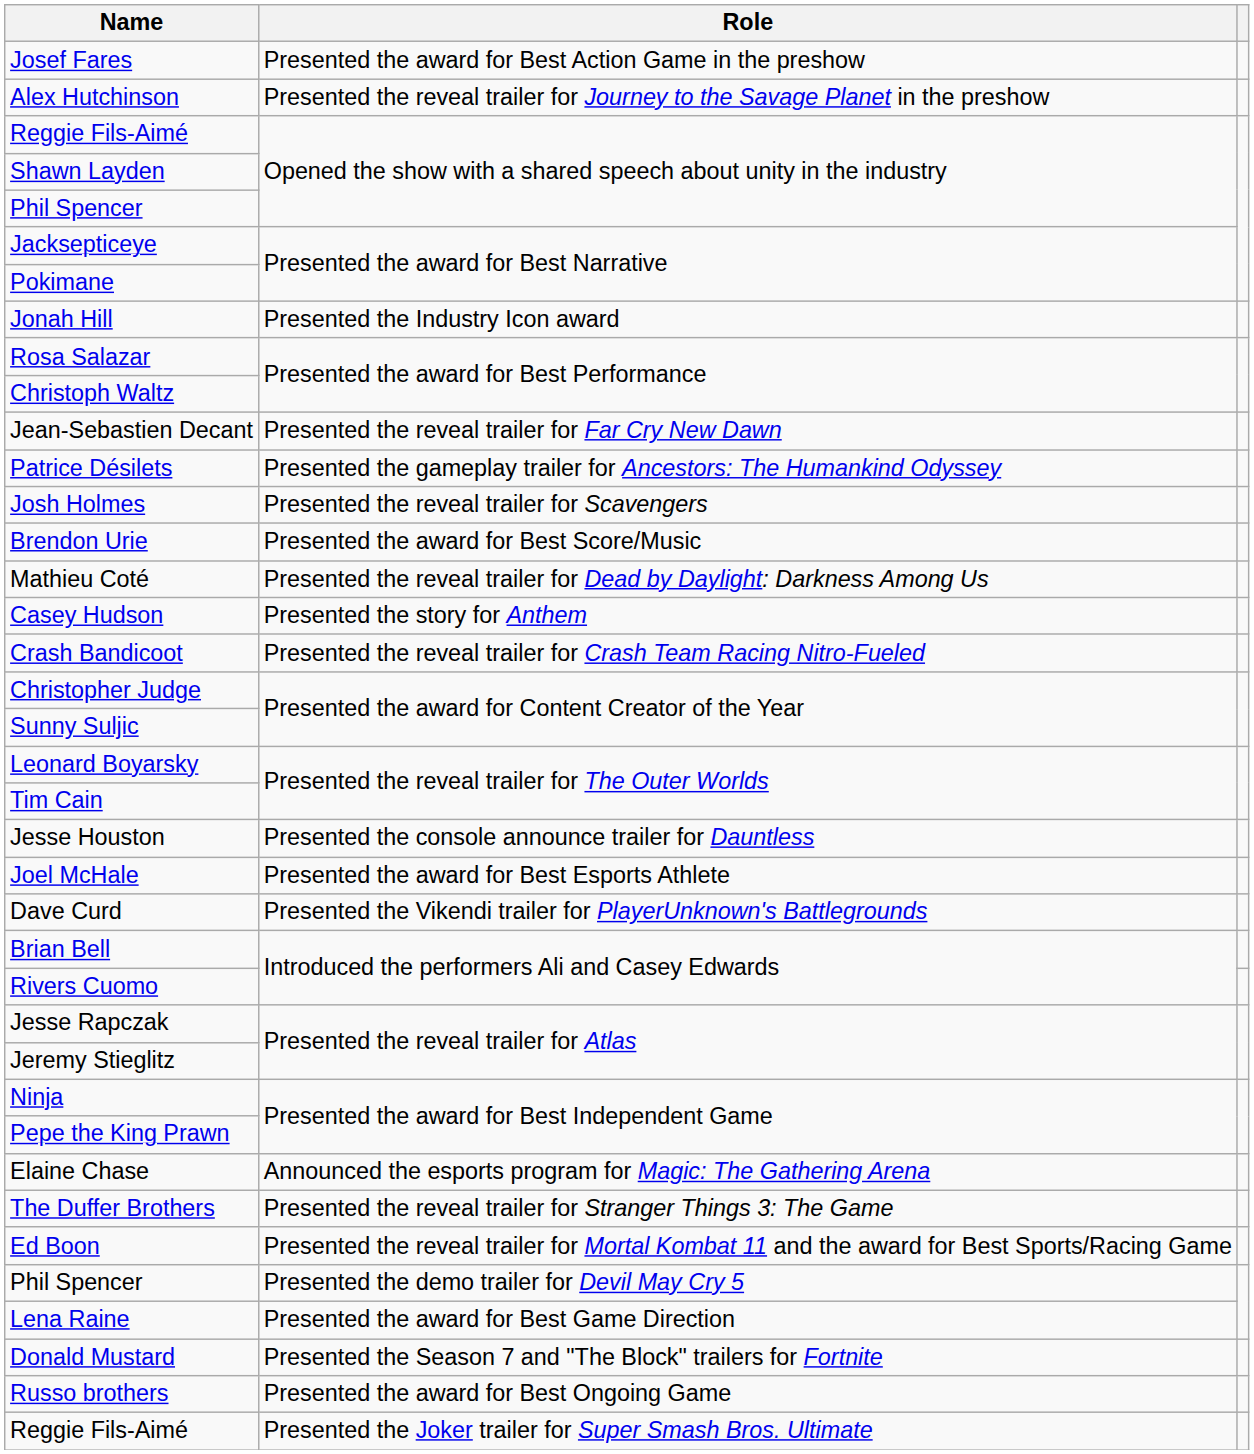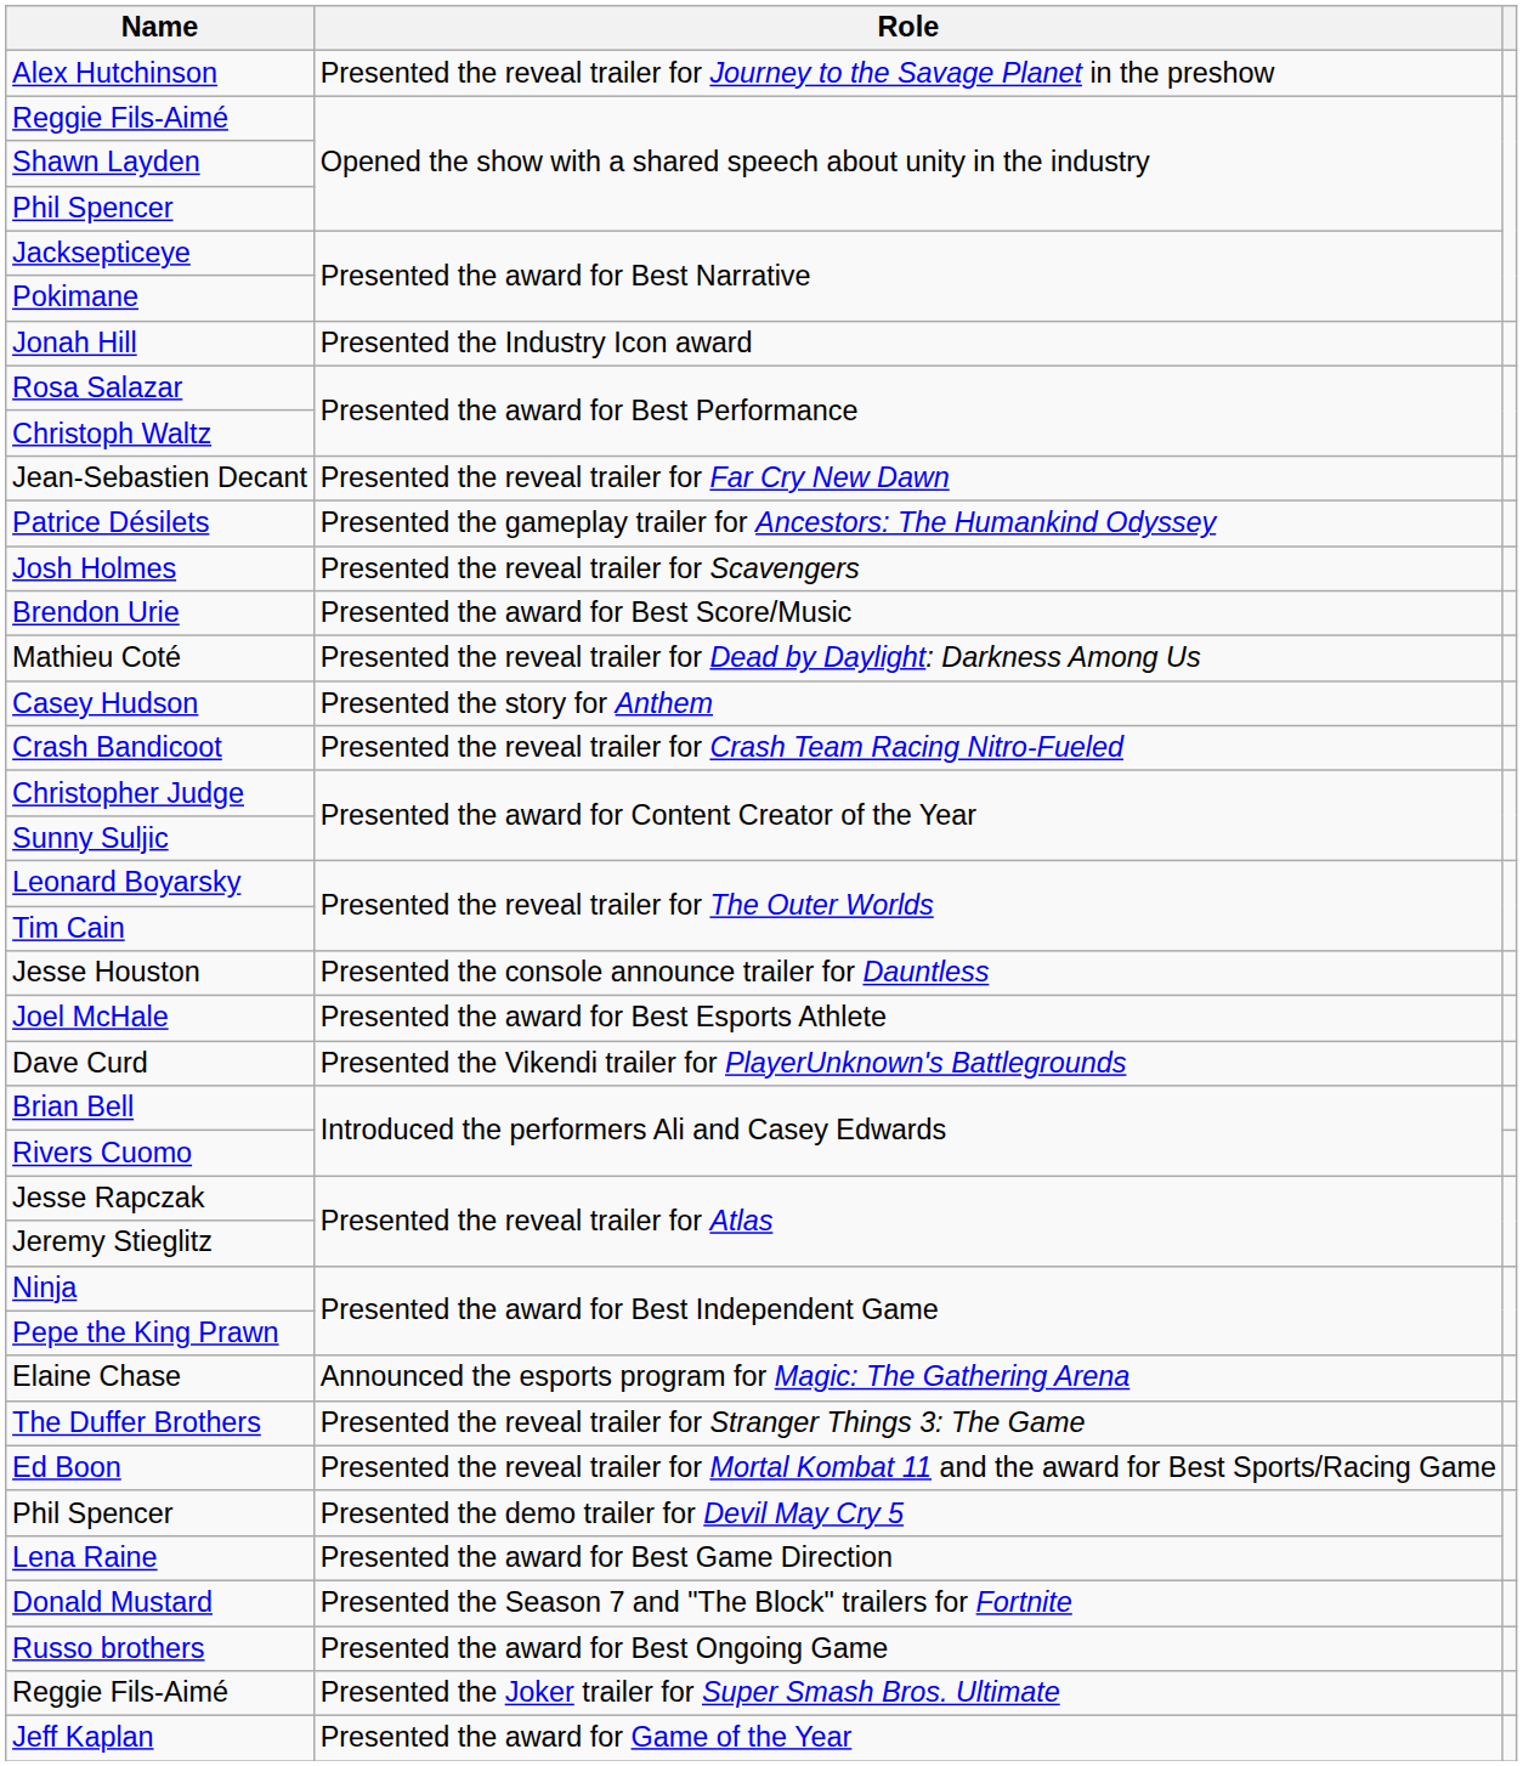 <table class="wikitable sortable">
 <tr>
 <th>Name</th>
 <th class="unsortable">Role</th>
 <th class="unsortable" align="center"></th>
-</tr>
-<tr>
-<td data-sort-value="Fares, Josef"><a href='#'>Josef Fares</a></td>
-<td>Presented the award for Best Action Game in the preshow</td>
-<td align="center"></td>
 </tr>
 <tr>
 <td data-sort-value="Hutchinson, Alex"><a href='#'>Alex Hutchinson</a></td>
 <td>Presented the reveal trailer for <em><a href='#'>Journey to the Savage Planet</a></em> in the preshow</td>
 <td align="center"></td>
 </tr>
 <tr>
 <td data-sort-value="Fils-Aimé, Reggie"><a href='#'>Reggie Fils-Aimé</a></td>
 <td rowspan="3">Opened the show with a shared speech about unity in the industry</td>
 <td rowspan="5" align="center"></td>
 </tr>
 <tr>
 <td data-sort-value="Layden, Shawn"><a href='#'>Shawn Layden</a></td>
 </tr>
 <tr>
 <td data-sort-value="Spencer, Phil"><a href='#'>Phil Spencer</a></td>
 </tr>
 <tr>
 <td><a href='#'>Jacksepticeye</a></td>
 <td rowspan="2">Presented the award for Best Narrative</td>
 </tr>
 <tr>
 <td><a href='#'>Pokimane</a></td>
 </tr>
 <tr>
 <td data-sort-value="Hill, Jonah"><a href='#'>Jonah Hill</a></td>
 <td>Presented the Industry Icon award</td>
 <td align="center"></td>
 </tr>
 <tr>
 <td data-sort-value="Salazar, Rosa"><a href='#'>Rosa Salazar</a></td>
 <td rowspan="2">Presented the award for Best Performance</td>
 <td rowspan="2" align="center"></td>
 </tr>
 <tr>
 <td data-sort-value="Waltz, Christoph"><a href='#'>Christoph Waltz</a></td>
 </tr>
 <tr>
 <td data-sort-value="Decant, Jean-Sebastien">Jean-Sebastien Decant</td>
 <td>Presented the reveal trailer for <em><a href='#'>Far Cry New Dawn</a></em></td>
 <td align="center"></td>
 </tr>
 <tr>
 <td data-sort-value="Désilets, Patrice"><a href='#'>Patrice Désilets</a></td>
 <td>Presented the gameplay trailer for <em><a href='#'>Ancestors: The Humankind Odyssey</a></em></td>
 <td align="center"></td>
 </tr>
 <tr>
 <td data-sort-value="Holmes, Josh"><a href='#'>Josh Holmes</a></td>
 <td>Presented the reveal trailer for <em>Scavengers</em></td>
 <td align="center"></td>
 </tr>
 <tr>
 <td data-sort-value="Urie, Brendon"><a href='#'>Brendon Urie</a></td>
 <td>Presented the award for Best Score/Music</td>
 <td align="center"></td>
 </tr>
 <tr>
 <td data-sort-value="Coté, Mathieu">Mathieu Coté</td>
 <td>Presented the reveal trailer for <em><a href='#'>Dead by Daylight</a>: Darkness Among Us</em></td>
 <td align="center"></td>
 </tr>
 <tr>
 <td data-sort-value="Hudson, Casey"><a href='#'>Casey Hudson</a></td>
 <td>Presented the story for <em><a href='#'>Anthem</a></em></td>
 <td align="center"></td>
 </tr>
 <tr>
 <td><a href='#'>Crash Bandicoot</a></td>
 <td>Presented the reveal trailer for <em><a href='#'>Crash Team Racing Nitro-Fueled</a></em></td>
 <td align="center"></td>
 </tr>
 <tr>
 <td data-sort-value="Judge, Christopher"><a href='#'>Christopher Judge</a></td>
 <td rowspan="2">Presented the award for Content Creator of the Year</td>
 <td rowspan="2" align="center"></td>
 </tr>
 <tr>
 <td data-sort-value="Suljic, Sunny"><a href='#'>Sunny Suljic</a></td>
 </tr>
 <tr>
 <td data-sort-value="Boyarsky, Leonard"><a href='#'>Leonard Boyarsky</a></td>
 <td rowspan="2">Presented the reveal trailer for <em><a href='#'>The Outer Worlds</a></em></td>
 <td rowspan="2" align="center"></td>
 </tr>
 <tr>
 <td data-sort-value="Cain, Tim"><a href='#'>Tim Cain</a></td>
 </tr>
 <tr>
 <td data-sort-value="Houston, Jesse">Jesse Houston</td>
 <td>Presented the console announce trailer for <em><a href='#'>Dauntless</a></em></td>
 <td align="center"></td>
 </tr>
 <tr>
 <td data-sort-value="McHale, Joel"><a href='#'>Joel McHale</a></td>
 <td>Presented the award for Best Esports Athlete</td>
 <td align="center"></td>
 </tr>
 <tr>
 <td data-sort-value="Curd, Dave">Dave Curd</td>
 <td>Presented the Vikendi trailer for <em><a href='#'>PlayerUnknown's Battlegrounds</a></em></td>
 <td align="center"></td>
 </tr>
 <tr>
 <td data-sort-value="Bell, Brian"><a href='#'>Brian Bell</a></td>
 <td rowspan="2">Introduced the performers Ali and Casey Edwards</td>
 <td align="center"></td>
 </tr>
 <tr>
 <td data-sort-value="Cuomo, Rivers"><a href='#'>Rivers Cuomo</a></td>
 <td align="center"></td>
 </tr>
 <tr>
 <td data-sort-value="Rapczack, Jesse">Jesse Rapczak</td>
 <td rowspan="2">Presented the reveal trailer for <em><a href='#'>Atlas</a></em></td>
 <td rowspan="2" align="center"></td>
 </tr>
 <tr>
 <td data-sort-value="Stieglitz, Jeremy">Jeremy Stieglitz</td>
 </tr>
 <tr>
 <td><a href='#'>Ninja</a></td>
 <td rowspan="2">Presented the award for Best Independent Game</td>
 <td rowspan="2" align="center"></td>
 </tr>
 <tr>
 <td><a href='#'>Pepe the King Prawn</a></td>
 </tr>
 <tr>
 <td data-sort-value="Chase, Elaine">Elaine Chase</td>
 <td>Announced the esports program for <em><a href='#'>Magic: The Gathering Arena</a></em></td>
 <td align="center"></td>
 </tr>
 <tr>
 <td data-sort-value="Duffer Brothers"><a href='#'>The Duffer Brothers</a></td>
 <td>Presented the reveal trailer for <em>Stranger Things 3: The Game</em></td>
 <td align="center"></td>
 </tr>
 <tr>
 <td data-sort-value="Boon, Ed"><a href='#'>Ed Boon</a></td>
 <td>Presented the reveal trailer for <em><a href='#'>Mortal Kombat 11</a></em> and the award for Best Sports/Racing Game</td>
 <td align="center"></td>
 </tr>
 <tr>
 <td data-sort-value="Spencer, Phil">Phil Spencer</td>
 <td>Presented the demo trailer for <em><a href='#'>Devil May Cry 5</a></em></td>
 <td align="center" rowspan="2"></td>
 </tr>
 <tr>
 <td data-sort-value="Raine, Lena"><a href='#'>Lena Raine</a></td>
 <td>Presented the award for Best Game Direction</td>
 </tr>
 <tr>
 <td data-sort-value="Mustard, Donald"><a href='#'>Donald Mustard</a></td>
 <td>Presented the Season 7 and "The Block" trailers for <em><a href='#'>Fortnite</a></em></td>
 <td align="center"></td>
 </tr>
 <tr>
 <td><a href='#'>Russo brothers</a></td>
 <td>Presented the award for Best Ongoing Game</td>
 <td align="center"></td>
 </tr>
 <tr>
 <td data-sort-value="Fils-Aimé, Reggie">Reggie Fils-Aimé</td>
 <td>Presented the <a href='#'>Joker</a> trailer for <em><a href='#'>Super Smash Bros. Ultimate</a></em></td>
 <td align="center"></td>
 </tr>
+<tr>
+<td data-sort-value="Kaplan, Jeff"><a href='#'>Jeff Kaplan</a></td>
+<td>Presented the award for <a href='#'>Game of the Year</a></td>
+<td align="center"></td>
+</tr>
 </table>
